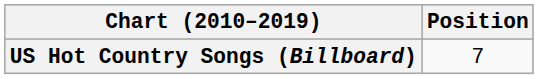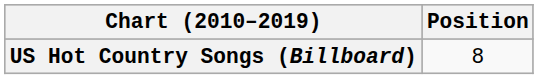 <table class="wikitable plainrowheaders" style="text-align:center">
 <tr>
 <th scope="col">Chart (2010–2019)</th>
 <th scope="col">Position</th>
 </tr>
 <tr>
 <th scope="row">US Hot Country Songs (<em>Billboard</em>)</th>
-<td>7</td>
+<td>8</td>
 </tr>
 </table>
